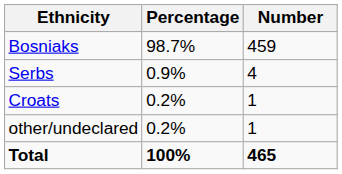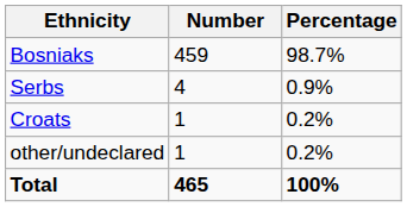 <table class="wikitable">
 <tr>
 <th width="100px">Ethnicity</th>
+<th width="80px">Number</th>
 <th width="80px">Percentage</th>
-<th width="80px">Number</th>
 </tr>
 <tr>
 <td><a href='#'>Bosniaks</a></td>
+<td>459</td>
 <td>98.7%</td>
-<td>459</td>
 </tr>
 <tr>
 <td><a href='#'>Serbs</a></td>
+<td>4</td>
 <td>0.9%</td>
-<td>4</td>
 </tr>
 <tr>
 <td><a href='#'>Croats</a></td>
+<td>1</td>
 <td>0.2%</td>
-<td>1</td>
 </tr>
 <tr>
 <td>other/undeclared</td>
+<td>1</td>
 <td>0.2%</td>
-<td>1</td>
 </tr>
 <tr>
 <td><strong>Total</strong></td>
+<td><strong>465</strong></td>
 <td><strong>100%</strong></td>
-<td><strong>465</strong></td>
 </tr>
 </table>
